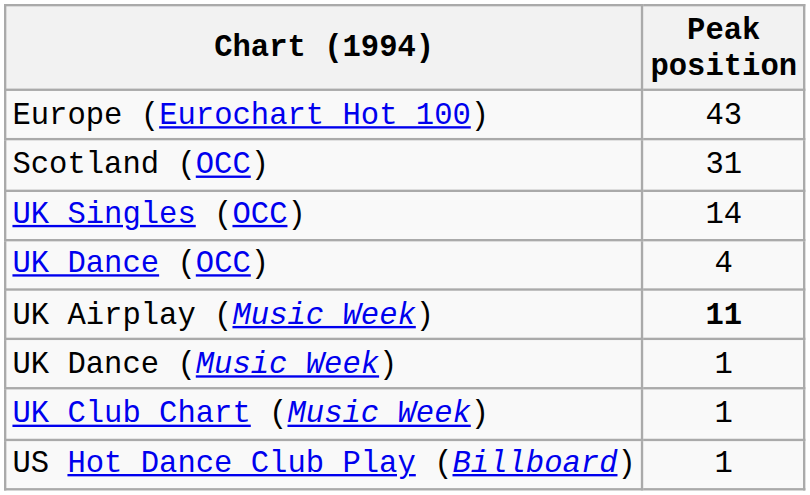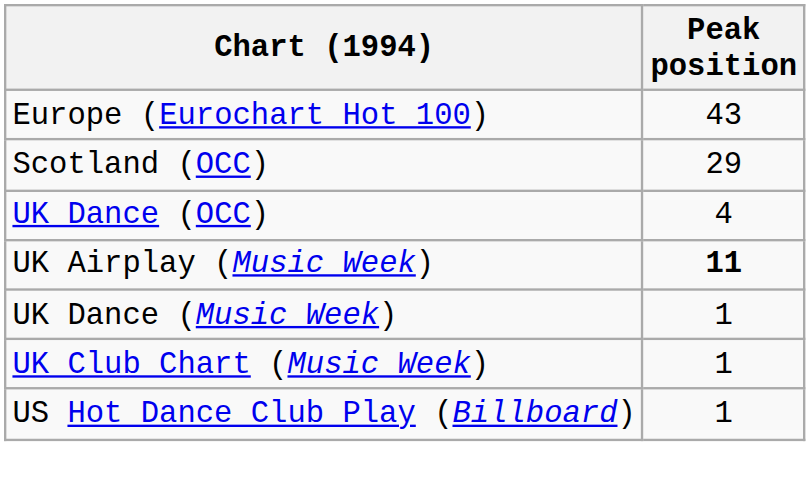 <table class="wikitable sortable">
 <tr>
 <th>Chart (1994)</th>
 <th>Peak<br>position</th>
 </tr>
 <tr>
 <td>Europe (<a href='#'>Eurochart Hot 100</a>)</td>
 <td align="center">43</td>
 </tr>
 <tr>
 <td>Scotland (<a href='#'>OCC</a>)</td>
-<td align="center">31</td>
-</tr>
-<tr>
-<td><a href='#'>UK Singles</a> (<a href='#'>OCC</a>)</td>
-<td align="center">14</td>
+<td align="center">29</td>
 </tr>
 <tr>
 <td><a href='#'>UK Dance</a> (<a href='#'>OCC</a>)</td>
 <td align="center">4</td>
 </tr>
 <tr>
 <td>UK Airplay (<em><a href='#'>Music Week</a></em>)</td>
 <td align="center"><strong>11</strong></td>
 </tr>
 <tr>
 <td>UK Dance (<em><a href='#'>Music Week</a></em>)</td>
 <td align="center">1</td>
 </tr>
 <tr>
 <td><a href='#'>UK Club Chart</a> (<em><a href='#'>Music Week</a></em>)</td>
 <td align="center">1</td>
 </tr>
 <tr>
 <td>US <a href='#'>Hot Dance Club Play</a> (<em><a href='#'>Billboard</a></em>)</td>
 <td align="center">1</td>
 </tr>
 </table>
